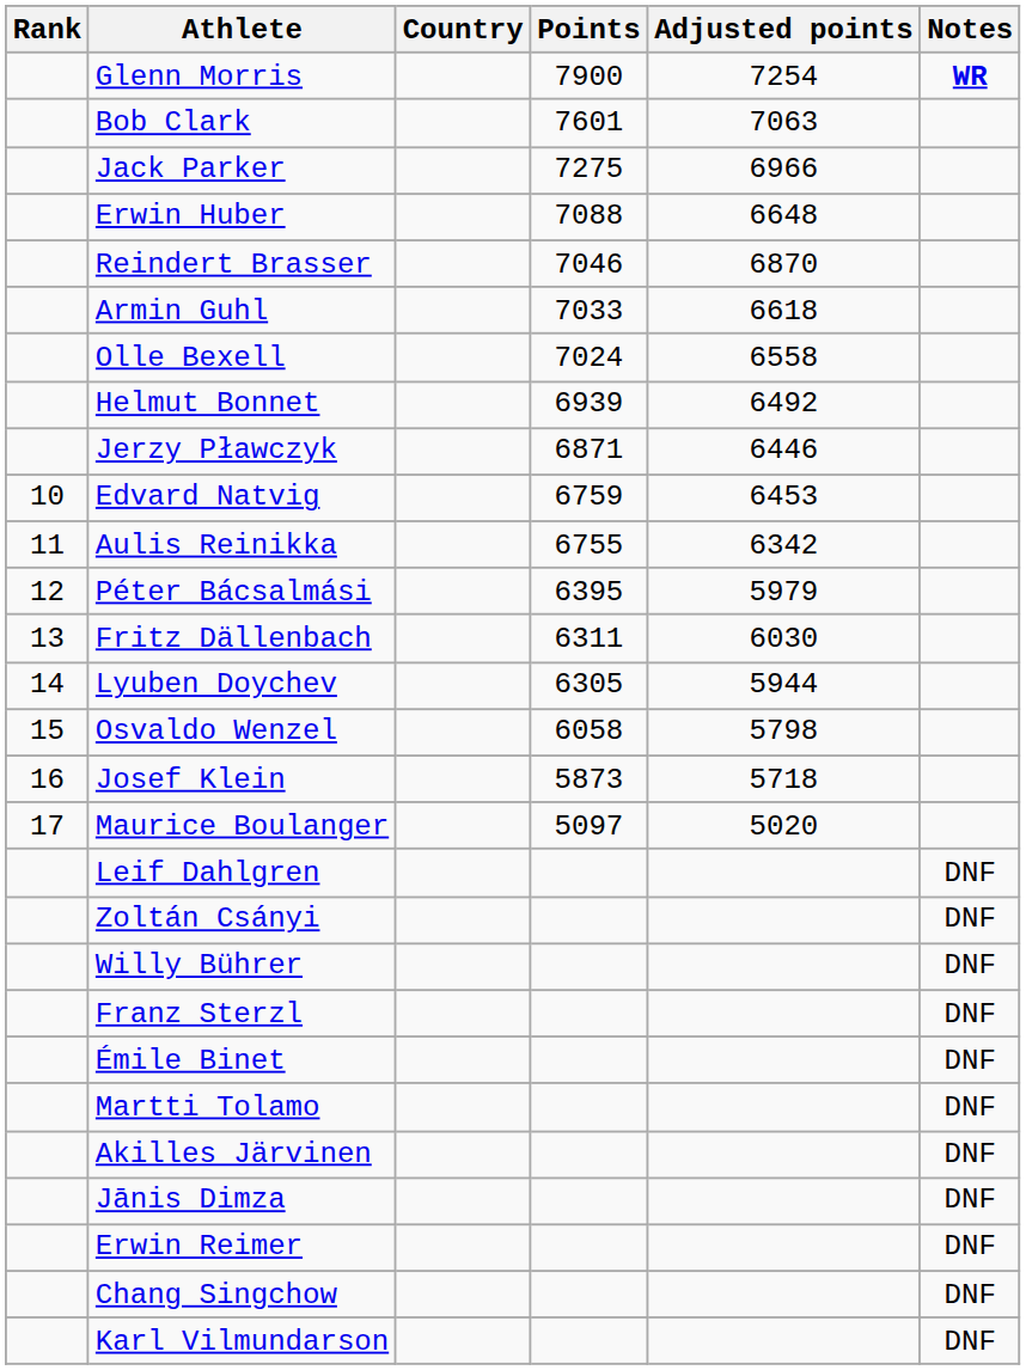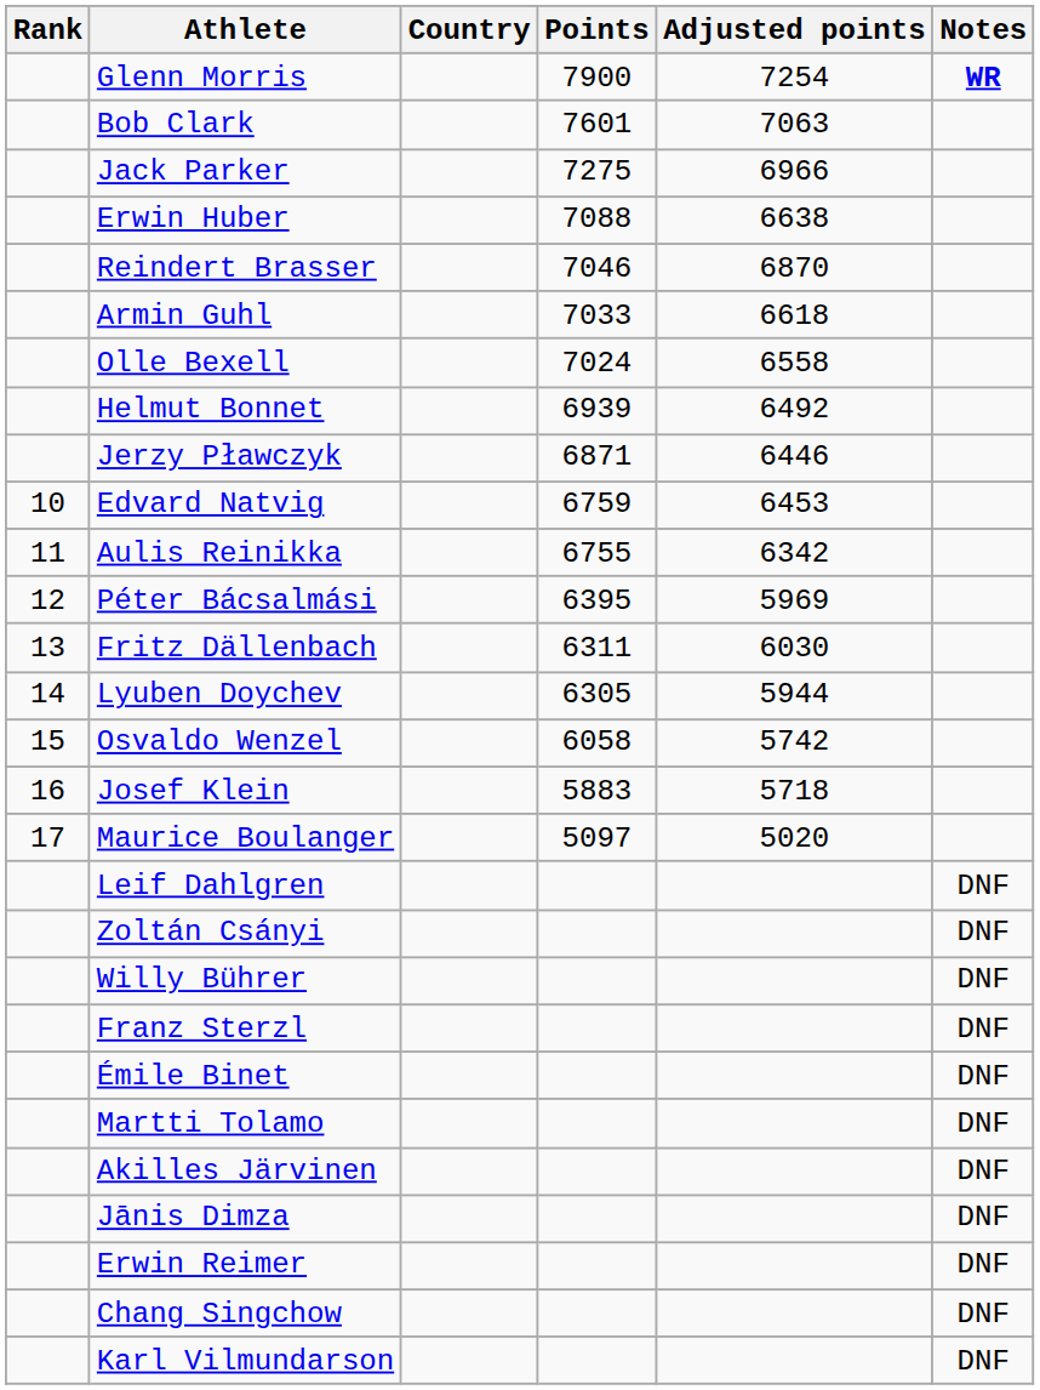 <table class="wikitable sortable" style="text-align:center">
 <tr>
 <th>Rank</th>
 <th>Athlete</th>
 <th>Country</th>
 <th>Points</th>
 <th>Adjusted points</th>
 <th>Notes</th>
 </tr>
 <tr>
 <td></td>
 <td align=left><a href='#'>Glenn Morris</a></td>
 <td align=left></td>
 <td>7900</td>
 <td>7254</td>
 <td><strong><a href='#'>WR</a></strong></td>
 </tr>
 <tr>
 <td></td>
 <td align=left><a href='#'>Bob Clark</a></td>
 <td align=left></td>
 <td>7601</td>
 <td>7063</td>
 <td></td>
 </tr>
 <tr>
 <td></td>
 <td align=left><a href='#'>Jack Parker</a></td>
 <td align=left></td>
 <td>7275</td>
 <td>6966</td>
 <td></td>
 </tr>
 <tr>
 <td></td>
 <td align=left><a href='#'>Erwin Huber</a></td>
 <td align=left></td>
 <td>7088</td>
-<td>6648</td>
+<td>6638</td>
 <td></td>
 </tr>
 <tr>
 <td></td>
 <td align=left><a href='#'>Reindert Brasser</a></td>
 <td align=left></td>
 <td>7046</td>
 <td>6870</td>
 <td></td>
 </tr>
 <tr>
 <td></td>
 <td align=left><a href='#'>Armin Guhl</a></td>
 <td align=left></td>
 <td>7033</td>
 <td>6618</td>
 <td></td>
 </tr>
 <tr>
 <td></td>
 <td align=left><a href='#'>Olle Bexell</a></td>
 <td align=left></td>
 <td>7024</td>
 <td>6558</td>
 <td></td>
 </tr>
 <tr>
 <td></td>
 <td align=left><a href='#'>Helmut Bonnet</a></td>
 <td align=left></td>
 <td>6939</td>
 <td>6492</td>
 <td></td>
 </tr>
 <tr>
 <td></td>
 <td align=left><a href='#'>Jerzy Pławczyk</a></td>
 <td align=left></td>
 <td>6871</td>
 <td>6446</td>
 <td></td>
 </tr>
 <tr>
 <td>10</td>
 <td align=left><a href='#'>Edvard Natvig</a></td>
 <td align=left></td>
 <td>6759</td>
 <td>6453</td>
 <td></td>
 </tr>
 <tr>
 <td>11</td>
 <td align=left><a href='#'>Aulis Reinikka</a></td>
 <td align=left></td>
 <td>6755</td>
 <td>6342</td>
 <td></td>
 </tr>
 <tr>
 <td>12</td>
 <td align=left><a href='#'>Péter Bácsalmási</a></td>
 <td align=left></td>
 <td>6395</td>
-<td>5979</td>
+<td>5969</td>
 <td></td>
 </tr>
 <tr>
 <td>13</td>
 <td align=left><a href='#'>Fritz Dällenbach</a></td>
 <td align=left></td>
 <td>6311</td>
 <td>6030</td>
 <td></td>
 </tr>
 <tr>
 <td>14</td>
 <td align=left><a href='#'>Lyuben Doychev</a></td>
 <td align=left></td>
 <td>6305</td>
 <td>5944</td>
 <td></td>
 </tr>
 <tr>
 <td>15</td>
 <td align=left><a href='#'>Osvaldo Wenzel</a></td>
 <td align=left></td>
 <td>6058</td>
-<td>5798</td>
+<td>5742</td>
 <td></td>
 </tr>
 <tr>
 <td>16</td>
 <td align=left><a href='#'>Josef Klein</a></td>
 <td align=left></td>
-<td>5873</td>
+<td>5883</td>
 <td>5718</td>
 <td></td>
 </tr>
 <tr>
 <td>17</td>
 <td align=left><a href='#'>Maurice Boulanger</a></td>
 <td align=left></td>
 <td>5097</td>
 <td>5020</td>
 <td></td>
 </tr>
 <tr>
 <td></td>
 <td align=left><a href='#'>Leif Dahlgren</a></td>
 <td align=left></td>
 <td></td>
 <td></td>
 <td>DNF</td>
 </tr>
 <tr>
 <td></td>
 <td align=left><a href='#'>Zoltán Csányi</a></td>
 <td align=left></td>
 <td></td>
 <td></td>
 <td>DNF</td>
 </tr>
 <tr>
 <td></td>
 <td align=left><a href='#'>Willy Bührer</a></td>
 <td align=left></td>
 <td></td>
 <td></td>
 <td>DNF</td>
 </tr>
 <tr>
 <td></td>
 <td align=left><a href='#'>Franz Sterzl</a></td>
 <td align=left></td>
 <td></td>
 <td></td>
 <td>DNF</td>
 </tr>
 <tr>
 <td></td>
 <td align=left><a href='#'>Émile Binet</a></td>
 <td align=left></td>
 <td></td>
 <td></td>
 <td>DNF</td>
 </tr>
 <tr>
 <td></td>
 <td align=left><a href='#'>Martti Tolamo</a></td>
 <td align=left></td>
 <td></td>
 <td></td>
 <td>DNF</td>
 </tr>
 <tr>
 <td></td>
 <td align=left><a href='#'>Akilles Järvinen</a></td>
 <td align=left></td>
 <td></td>
 <td></td>
 <td>DNF</td>
 </tr>
 <tr>
 <td></td>
 <td align=left><a href='#'>Jānis Dimza</a></td>
 <td align=left></td>
 <td></td>
 <td></td>
 <td>DNF</td>
 </tr>
 <tr>
 <td></td>
 <td align=left><a href='#'>Erwin Reimer</a></td>
 <td align=left></td>
 <td></td>
 <td></td>
 <td>DNF</td>
 </tr>
 <tr>
 <td></td>
 <td align=left><a href='#'>Chang Singchow</a></td>
 <td align=left></td>
 <td></td>
 <td></td>
 <td>DNF</td>
 </tr>
 <tr>
 <td></td>
 <td align=left><a href='#'>Karl Vilmundarson</a></td>
 <td align=left></td>
 <td></td>
 <td></td>
 <td>DNF</td>
 </tr>
 </table>
